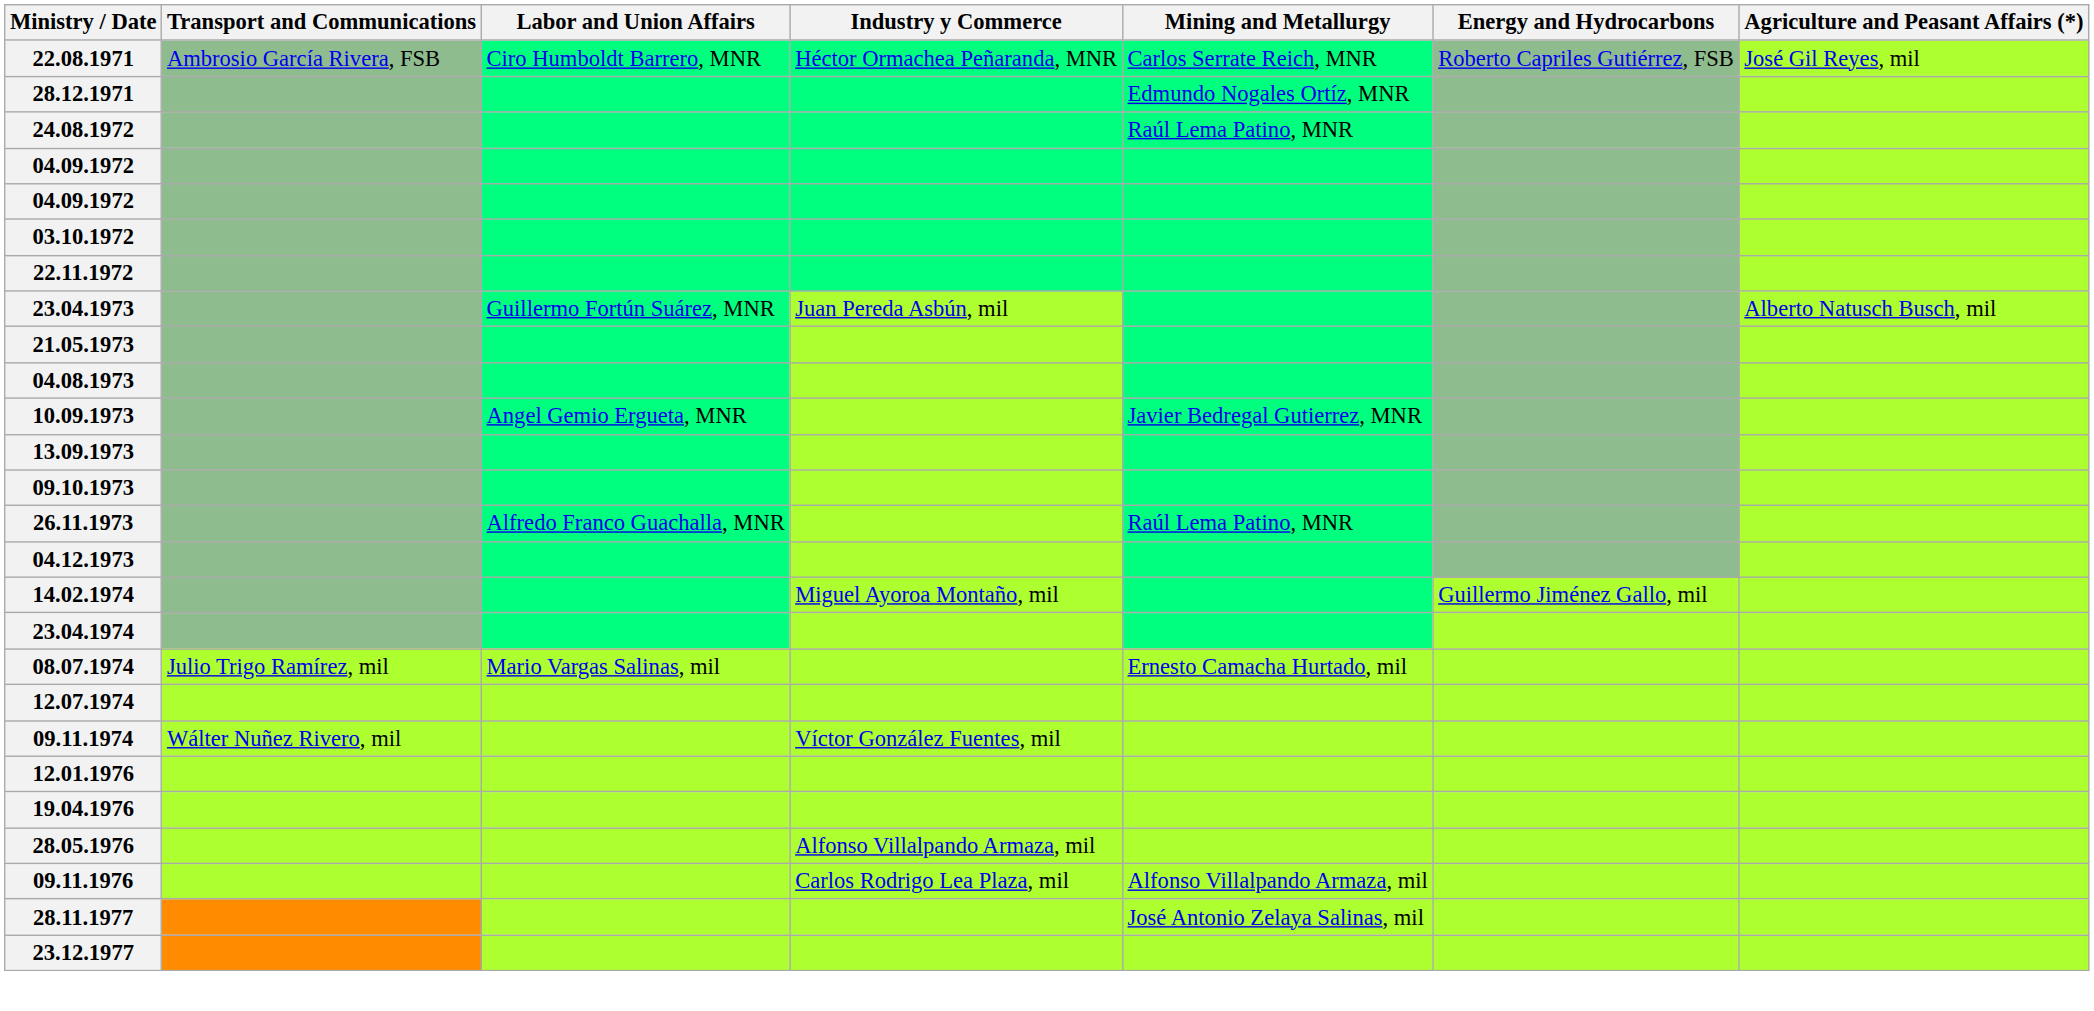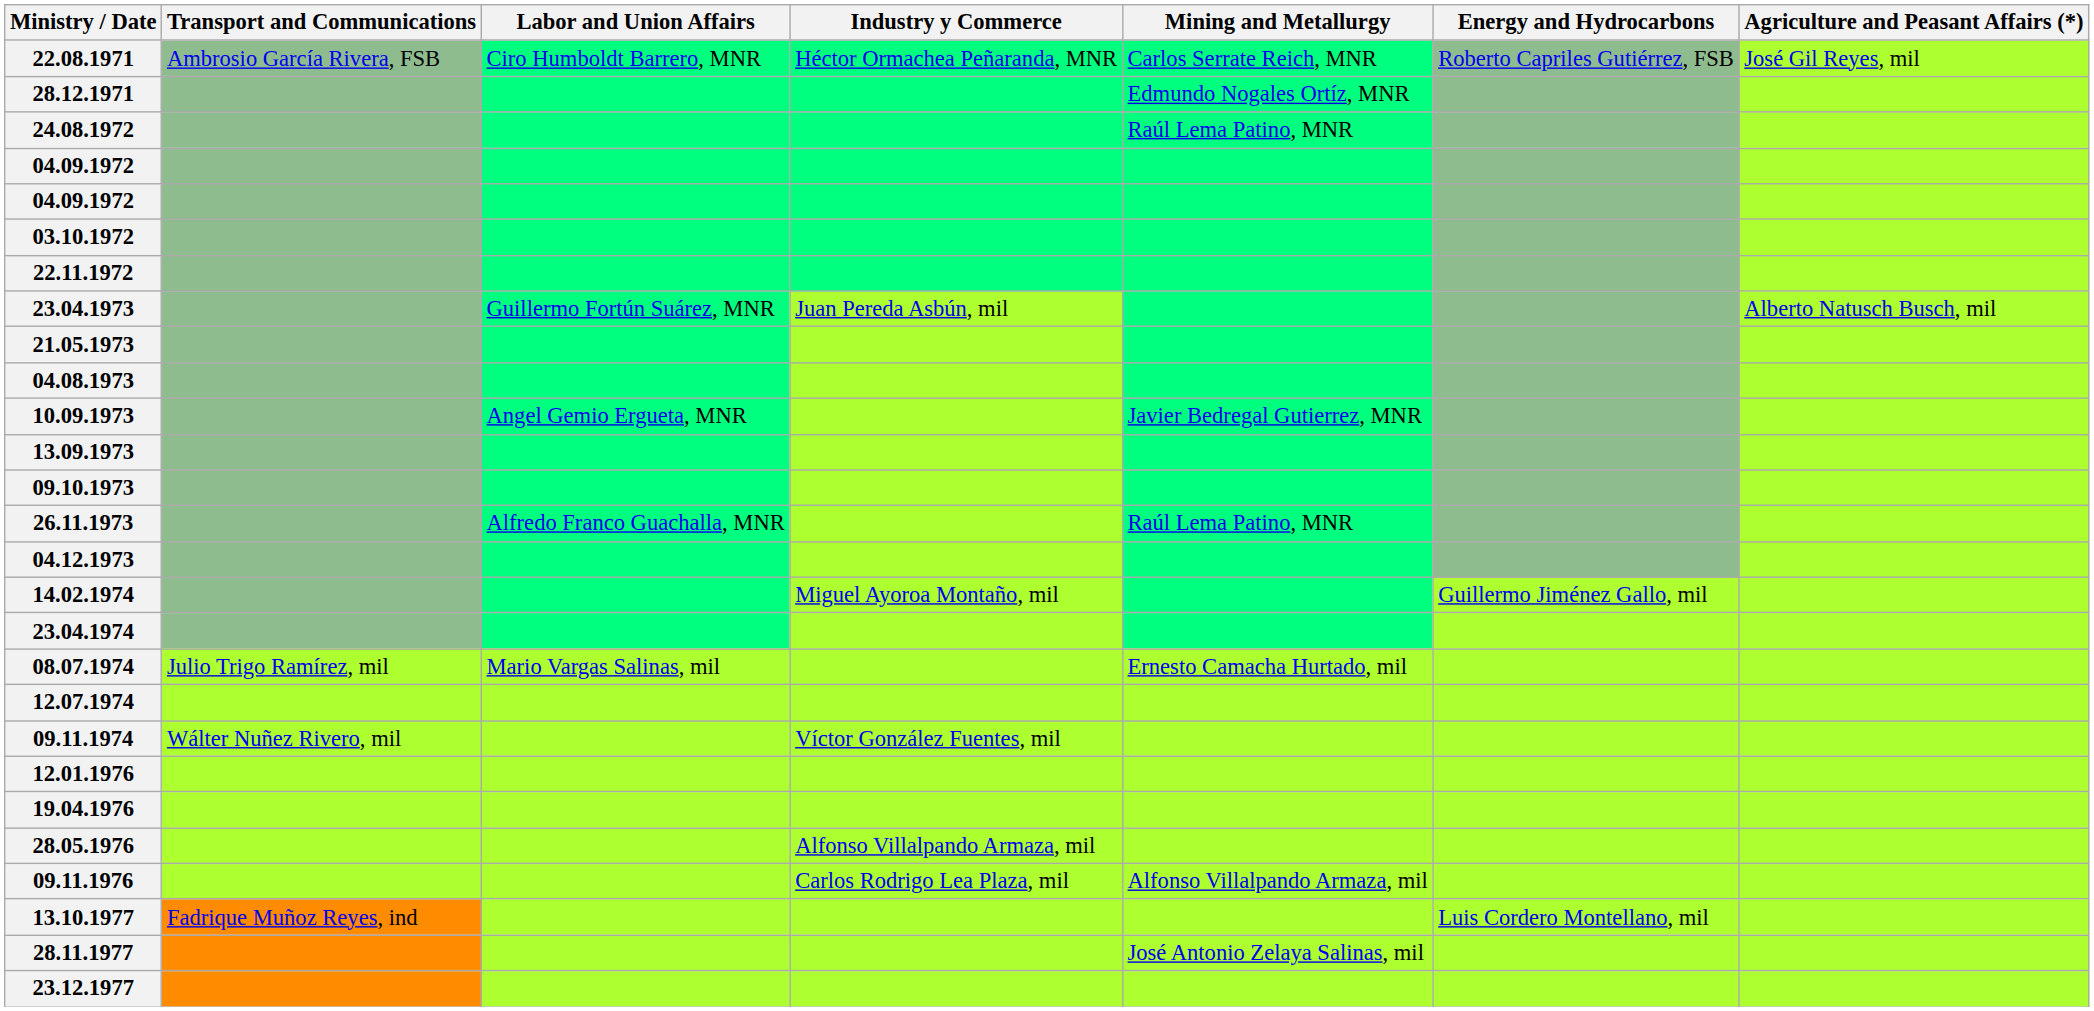 <table class="wikitable">
 <tr>
 <th>Ministry / Date</th>
 <th>Transport and Communications</th>
 <th>Labor and Union Affairs</th>
 <th>Industry y Commerce</th>
 <th>Mining and Metallurgy</th>
 <th>Energy and Hydrocarbons</th>
 <th>Agriculture and Peasant Affairs (*)</th>
 </tr>
 <tr>
 <th>22.08.1971</th>
 <td style="background-color: #8FBC8F;"><a href='#'>Ambrosio García Rivera</a>, FSB</td>
 <td style="background-color: #00FF7F;"><a href='#'>Ciro Humboldt Barrero</a>, MNR</td>
 <td style="background-color: #00FF7F;"><a href='#'>Héctor Ormachea Peñaranda</a>, MNR</td>
 <td style="background-color: #00FF7F;"><a href='#'>Carlos Serrate Reich</a>, MNR</td>
 <td style="background-color: #8FBC8F;"><a href='#'>Roberto Capriles Gutiérrez</a>, FSB</td>
 <td style="background-color: #ADFF2F;"><a href='#'>José Gil Reyes</a>, mil</td>
 </tr>
 <tr>
 <th>28.12.1971</th>
 <td style="background-color: #8FBC8F;"></td>
 <td style="background-color: #00FF7F;"></td>
 <td style="background-color: #00FF7F;"></td>
 <td style="background-color: #00FF7F;"><a href='#'>Edmundo Nogales Ortíz</a>, MNR</td>
 <td style="background-color: #8FBC8F;"></td>
 <td style="background-color: #ADFF2F;"></td>
 </tr>
 <tr>
 <th>24.08.1972</th>
 <td style="background-color: #8FBC8F;"></td>
 <td style="background-color: #00FF7F;"></td>
 <td style="background-color: #00FF7F;"></td>
 <td style="background-color: #00FF7F;"><a href='#'>Raúl Lema Patino</a>, MNR</td>
 <td style="background-color: #8FBC8F;"></td>
 <td style="background-color: #ADFF2F;"></td>
 </tr>
 <tr>
 <th>04.09.1972</th>
 <td style="background-color: #8FBC8F;"></td>
 <td style="background-color: #00FF7F;"></td>
 <td style="background-color: #00FF7F;"></td>
 <td style="background-color: #00FF7F;"></td>
 <td style="background-color: #8FBC8F;"></td>
 <td style="background-color: #ADFF2F;"></td>
 </tr>
 <tr>
 <th>04.09.1972</th>
 <td style="background-color: #8FBC8F;"></td>
 <td style="background-color: #00FF7F;"></td>
 <td style="background-color: #00FF7F;"></td>
 <td style="background-color: #00FF7F;"></td>
 <td style="background-color: #8FBC8F;"></td>
 <td style="background-color: #ADFF2F;"></td>
 </tr>
 <tr>
 <th>03.10.1972</th>
 <td style="background-color: #8FBC8F;"></td>
 <td style="background-color: #00FF7F;"></td>
 <td style="background-color: #00FF7F;"></td>
 <td style="background-color: #00FF7F;"></td>
 <td style="background-color: #8FBC8F;"></td>
 <td style="background-color: #ADFF2F;"></td>
 </tr>
 <tr>
 <th>22.11.1972</th>
 <td style="background-color: #8FBC8F;"></td>
 <td style="background-color: #00FF7F;"></td>
 <td style="background-color: #00FF7F;"></td>
 <td style="background-color: #00FF7F;"></td>
 <td style="background-color: #8FBC8F;"></td>
 <td style="background-color: #ADFF2F;"></td>
 </tr>
 <tr>
 <th>23.04.1973</th>
 <td style="background-color: #8FBC8F;"></td>
 <td style="background-color: #00FF7F;"><a href='#'>Guillermo Fortún Suárez</a>, MNR</td>
 <td style="background-color: #ADFF2F;"><a href='#'>Juan Pereda Asbún</a>, mil</td>
 <td style="background-color: #00FF7F;"></td>
 <td style="background-color: #8FBC8F;"></td>
 <td style="background-color: #ADFF2F;"><a href='#'>Alberto Natusch Busch</a>, mil</td>
 </tr>
 <tr>
 <th>21.05.1973</th>
 <td style="background-color: #8FBC8F;"></td>
 <td style="background-color: #00FF7F;"></td>
 <td style="background-color: #ADFF2F;"></td>
 <td style="background-color: #00FF7F;"></td>
 <td style="background-color: #8FBC8F;"></td>
 <td style="background-color: #ADFF2F;"></td>
 </tr>
 <tr>
 <th>04.08.1973</th>
 <td style="background-color: #8FBC8F;"></td>
 <td style="background-color: #00FF7F;"></td>
 <td style="background-color: #ADFF2F;"></td>
 <td style="background-color: #00FF7F;"></td>
 <td style="background-color: #8FBC8F;"></td>
 <td style="background-color: #ADFF2F;"></td>
 </tr>
 <tr>
 <th>10.09.1973</th>
 <td style="background-color: #8FBC8F;"></td>
 <td style="background-color: #00FF7F;"><a href='#'>Angel Gemio Ergueta</a>, MNR</td>
 <td style="background-color: #ADFF2F;"></td>
 <td style="background-color: #00FF7F;"><a href='#'>Javier Bedregal Gutierrez</a>, MNR</td>
 <td style="background-color: #8FBC8F;"></td>
 <td style="background-color: #ADFF2F;"></td>
 </tr>
 <tr>
 <th>13.09.1973</th>
 <td style="background-color: #8FBC8F;"></td>
 <td style="background-color: #00FF7F;"></td>
 <td style="background-color: #ADFF2F;"></td>
 <td style="background-color: #00FF7F;"></td>
 <td style="background-color: #8FBC8F;"></td>
 <td style="background-color: #ADFF2F;"></td>
 </tr>
 <tr>
 <th>09.10.1973</th>
 <td style="background-color: #8FBC8F;"></td>
 <td style="background-color: #00FF7F;"></td>
 <td style="background-color: #ADFF2F;"></td>
 <td style="background-color: #00FF7F;"></td>
 <td style="background-color: #8FBC8F;"></td>
 <td style="background-color: #ADFF2F;"></td>
 </tr>
 <tr>
 <th>26.11.1973</th>
 <td style="background-color: #8FBC8F;"></td>
 <td style="background-color: #00FF7F;"><a href='#'>Alfredo Franco Guachalla</a>, MNR</td>
 <td style="background-color: #ADFF2F;"></td>
 <td style="background-color: #00FF7F;"><a href='#'>Raúl Lema Patino</a>, MNR</td>
 <td style="background-color: #8FBC8F;"></td>
 <td style="background-color: #ADFF2F;"></td>
 </tr>
 <tr>
 <th>04.12.1973</th>
 <td style="background-color: #8FBC8F;"></td>
 <td style="background-color: #00FF7F;"></td>
 <td style="background-color: #ADFF2F;"></td>
 <td style="background-color: #00FF7F;"></td>
 <td style="background-color: #8FBC8F;"></td>
 <td style="background-color: #ADFF2F;"></td>
 </tr>
 <tr>
 <th>14.02.1974</th>
 <td style="background-color: #8FBC8F;"></td>
 <td style="background-color: #00FF7F;"></td>
 <td style="background-color: #ADFF2F;"><a href='#'>Miguel Ayoroa Montaño</a>, mil</td>
 <td style="background-color: #00FF7F;"></td>
 <td style="background-color: #ADFF2F;"><a href='#'>Guillermo Jiménez Gallo</a>, mil</td>
 <td style="background-color: #ADFF2F;"></td>
 </tr>
 <tr>
 <th>23.04.1974</th>
 <td style="background-color: #8FBC8F;"></td>
 <td style="background-color: #00FF7F;"></td>
 <td style="background-color: #ADFF2F;"></td>
 <td style="background-color: #00FF7F;"></td>
 <td style="background-color: #ADFF2F;"></td>
 <td style="background-color: #ADFF2F;"></td>
 </tr>
 <tr>
 <th>08.07.1974</th>
 <td style="background-color: #ADFF2F;"><a href='#'>Julio Trigo Ramírez</a>, mil</td>
 <td style="background-color: #ADFF2F;"><a href='#'>Mario Vargas Salinas</a>, mil</td>
 <td style="background-color: #ADFF2F;"></td>
 <td style="background-color: #ADFF2F;"><a href='#'>Ernesto Camacha Hurtado</a>, mil</td>
 <td style="background-color: #ADFF2F;"></td>
 <td style="background-color: #ADFF2F;"></td>
 </tr>
 <tr>
 <th>12.07.1974</th>
 <td style="background-color: #ADFF2F;"></td>
 <td style="background-color: #ADFF2F;"></td>
 <td style="background-color: #ADFF2F;"></td>
 <td style="background-color: #ADFF2F;"></td>
 <td style="background-color: #ADFF2F;"></td>
 <td style="background-color: #ADFF2F;"></td>
 </tr>
 <tr>
 <th>09.11.1974</th>
 <td style="background-color: #ADFF2F;"><a href='#'>Wálter Nuñez Rivero</a>, mil</td>
 <td style="background-color: #ADFF2F;"></td>
 <td style="background-color: #ADFF2F;"><a href='#'>Víctor González Fuentes</a>, mil</td>
 <td style="background-color: #ADFF2F;"></td>
 <td style="background-color: #ADFF2F;"></td>
 <td style="background-color: #ADFF2F;"></td>
 </tr>
 <tr>
 <th>12.01.1976</th>
 <td style="background-color: #ADFF2F;"></td>
 <td style="background-color: #ADFF2F;"></td>
 <td style="background-color: #ADFF2F;"></td>
 <td style="background-color: #ADFF2F;"></td>
 <td style="background-color: #ADFF2F;"></td>
 <td style="background-color: #ADFF2F;"></td>
 </tr>
 <tr>
 <th>19.04.1976</th>
 <td style="background-color: #ADFF2F;"></td>
 <td style="background-color: #ADFF2F;"></td>
 <td style="background-color: #ADFF2F;"></td>
 <td style="background-color: #ADFF2F;"></td>
 <td style="background-color: #ADFF2F;"></td>
 <td style="background-color: #ADFF2F;"></td>
 </tr>
 <tr>
 <th>28.05.1976</th>
 <td style="background-color: #ADFF2F;"></td>
 <td style="background-color: #ADFF2F;"></td>
 <td style="background-color: #ADFF2F;"><a href='#'>Alfonso Villalpando Armaza</a>, mil</td>
 <td style="background-color: #ADFF2F;"></td>
 <td style="background-color: #ADFF2F;"></td>
 <td style="background-color: #ADFF2F;"></td>
 </tr>
 <tr>
 <th>09.11.1976</th>
 <td style="background-color: #ADFF2F;"></td>
 <td style="background-color: #ADFF2F;"></td>
 <td style="background-color: #ADFF2F;"><a href='#'>Carlos Rodrigo Lea Plaza</a>, mil</td>
 <td style="background-color: #ADFF2F;"><a href='#'>Alfonso Villalpando Armaza</a>, mil</td>
 <td style="background-color: #ADFF2F;"></td>
 <td style="background-color: #ADFF2F;"></td>
 </tr>
 <tr>
+<th>13.10.1977</th>
+<td style="background-color: #FF8C00;"><a href='#'>Fadrique Muñoz Reyes</a>, ind</td>
+<td style="background-color: #ADFF2F;"></td>
+<td style="background-color: #ADFF2F;"></td>
+<td style="background-color: #ADFF2F;"></td>
+<td style="background-color: #ADFF2F;"><a href='#'>Luis Cordero Montellano</a>, mil</td>
+<td style="background-color: #ADFF2F;"></td>
+</tr>
+<tr>
 <th>28.11.1977</th>
 <td style="background-color: #FF8C00;"></td>
 <td style="background-color: #ADFF2F;"></td>
 <td style="background-color: #ADFF2F;"></td>
 <td style="background-color: #ADFF2F;"><a href='#'>José Antonio Zelaya Salinas</a>, mil</td>
 <td style="background-color: #ADFF2F;"></td>
 <td style="background-color: #ADFF2F;"></td>
 </tr>
 <tr>
 <th>23.12.1977</th>
 <td style="background-color: #FF8C00;"></td>
 <td style="background-color: #ADFF2F;"></td>
 <td style="background-color: #ADFF2F;"></td>
 <td style="background-color: #ADFF2F;"></td>
 <td style="background-color: #ADFF2F;"></td>
 <td style="background-color: #ADFF2F;"></td>
 </tr>
 </table>
